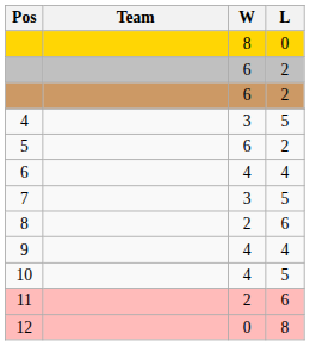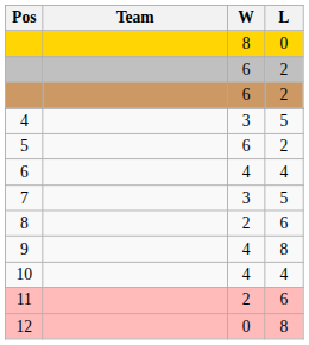 <table class="wikitable gauche" style="text-align:center">
 <tr>
 <th width="30">Pos</th>
 <th width="175">Team</th>
 <th width="30">W</th>
 <th width="30">L</th>
 </tr>
 <tr bgcolor="#FFD604">
 <td></td>
 <td align=left></td>
 <td>8</td>
 <td>0</td>
 </tr>
 <tr bgcolor="#C0C0C0">
 <td></td>
 <td align=left></td>
 <td>6</td>
 <td>2</td>
 </tr>
 <tr bgcolor="#CC9965">
 <td></td>
 <td align=left></td>
 <td>6</td>
 <td>2</td>
 </tr>
 <tr>
 </tr>
 <tr>
 <td>4</td>
 <td align=left></td>
 <td>3</td>
 <td>5</td>
 </tr>
 <tr>
 <td>5</td>
 <td align=left></td>
 <td>6</td>
 <td>2</td>
 </tr>
 <tr>
 <td>6</td>
 <td align=left></td>
 <td>4</td>
 <td>4</td>
 </tr>
 <tr>
 <td>7</td>
 <td align=left></td>
 <td>3</td>
 <td>5</td>
 </tr>
 <tr>
 <td>8</td>
 <td align=left></td>
 <td>2</td>
 <td>6</td>
 </tr>
 <tr>
 <td>9</td>
 <td align=left></td>
 <td>4</td>
-<td>4</td>
+<td>8</td>
 </tr>
 <tr>
 <td>10</td>
 <td align=left></td>
 <td>4</td>
-<td>5</td>
+<td>4</td>
 </tr>
 <tr bgcolor="#ffbbba">
 <td>11</td>
 <td align=left></td>
 <td>2</td>
 <td>6</td>
 </tr>
 <tr bgcolor="#ffbbba">
 <td>12</td>
 <td align=left></td>
 <td>0</td>
 <td>8</td>
 </tr>
 </table>
